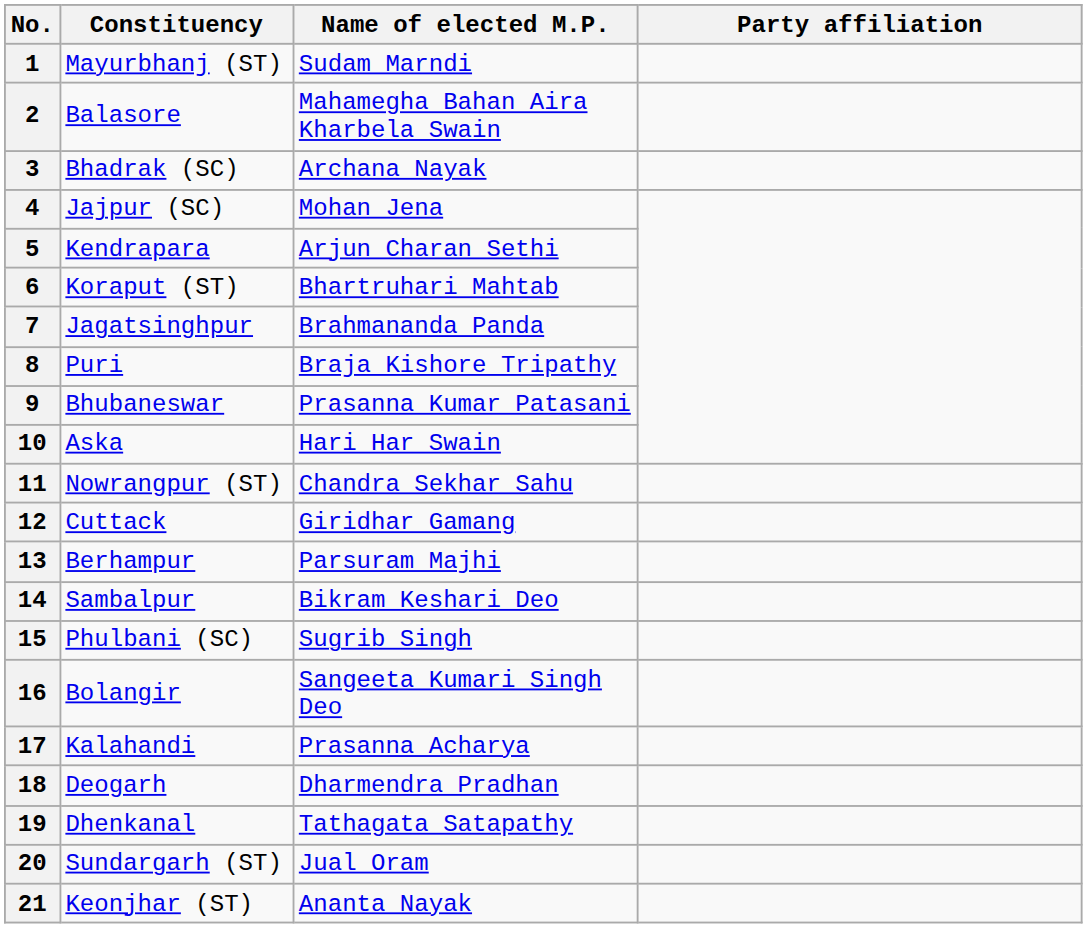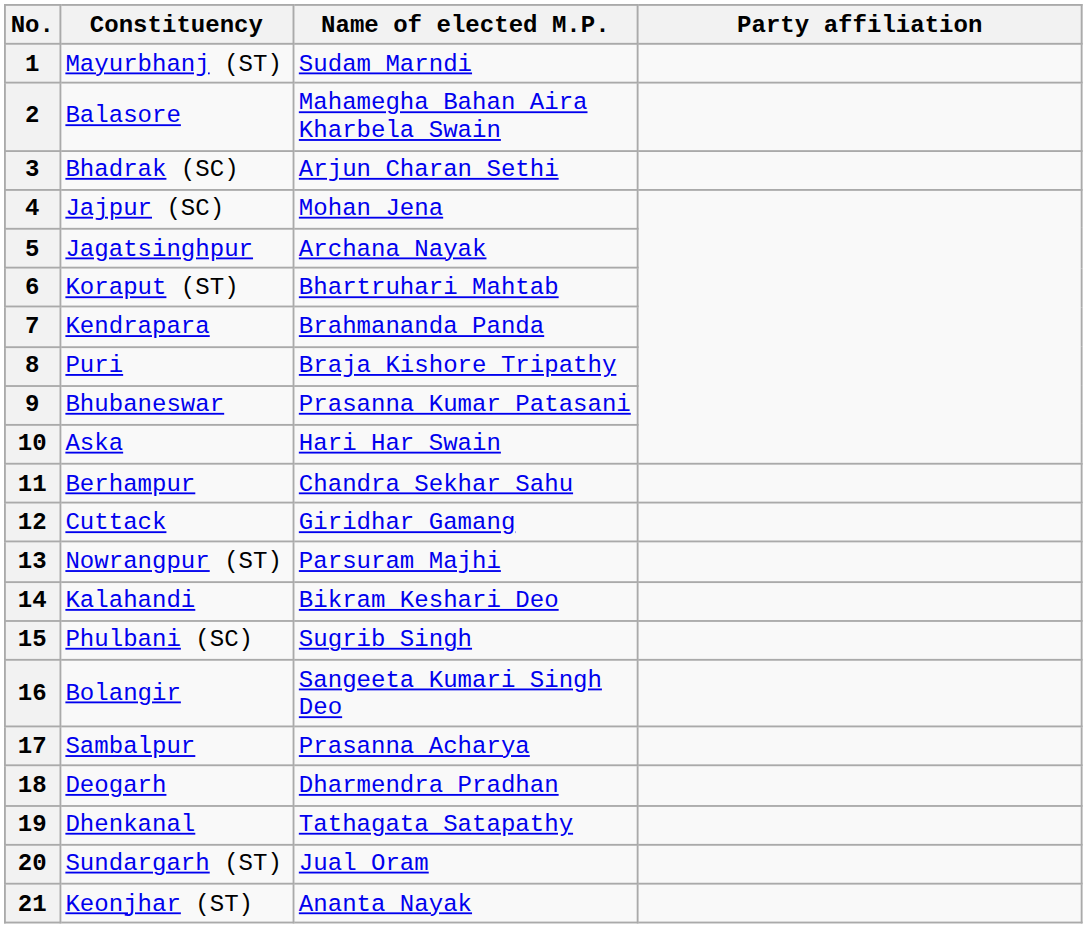 <table class="wikitable">
 <tr style="background:#ccc; text-align:center;">
 <th>No.</th>
 <th style="width:120px">Constituency</th>
 <th style="width:180px">Name of elected M.P.</th>
 <th colspan="2" style="width:18em">Party affiliation</th>
 </tr>
 <tr>
 <th>1</th>
 <td><a href='#'>Mayurbhanj</a> (ST)</td>
 <td><a href='#'>Sudam Marndi</a></td>
 <td></td>
 </tr>
 <tr>
 <th>2</th>
 <td><a href='#'>Balasore</a></td>
 <td><a href='#'>Mahamegha Bahan Aira Kharbela Swain</a></td>
 <td></td>
 </tr>
 <tr>
 <th>3</th>
 <td><a href='#'>Bhadrak</a> (SC)</td>
-<td><a href='#'>Archana Nayak</a></td>
+<td><a href='#'>Arjun Charan Sethi</a></td>
 <td></td>
 </tr>
 <tr>
 <th>4</th>
 <td><a href='#'>Jajpur</a> (SC)</td>
 <td><a href='#'>Mohan Jena</a></td>
 </tr>
 <tr>
 <th>5</th>
-<td><a href='#'>Kendrapara</a></td>
-<td><a href='#'>Arjun Charan Sethi</a></td>
+<td><a href='#'>Jagatsinghpur</a></td>
+<td><a href='#'>Archana Nayak</a></td>
 </tr>
 <tr>
 <th>6</th>
 <td><a href='#'>Koraput</a> (ST)</td>
 <td><a href='#'>Bhartruhari Mahtab</a></td>
 </tr>
 <tr>
 <th>7</th>
-<td><a href='#'>Jagatsinghpur</a></td>
+<td><a href='#'>Kendrapara</a></td>
 <td><a href='#'>Brahmananda Panda</a></td>
 </tr>
 <tr>
 <th>8</th>
 <td><a href='#'>Puri</a></td>
 <td><a href='#'>Braja Kishore Tripathy</a></td>
 </tr>
 <tr>
 <th>9</th>
 <td><a href='#'>Bhubaneswar</a></td>
 <td><a href='#'>Prasanna Kumar Patasani</a></td>
 </tr>
 <tr>
 <th>10</th>
 <td><a href='#'>Aska</a></td>
 <td><a href='#'>Hari Har Swain</a></td>
 </tr>
 <tr>
 <th>11</th>
-<td><a href='#'>Nowrangpur</a> (ST)</td>
+<td><a href='#'>Berhampur</a></td>
 <td><a href='#'>Chandra Sekhar Sahu</a></td>
 <td></td>
 </tr>
 <tr>
 <th>12</th>
 <td><a href='#'>Cuttack</a></td>
 <td><a href='#'>Giridhar Gamang</a></td>
 </tr>
 <tr>
 <th>13</th>
-<td><a href='#'>Berhampur</a></td>
+<td><a href='#'>Nowrangpur</a> (ST)</td>
 <td><a href='#'>Parsuram Majhi</a></td>
 <td></td>
 </tr>
 <tr>
 <th>14</th>
-<td><a href='#'>Sambalpur</a></td>
+<td><a href='#'>Kalahandi</a></td>
 <td><a href='#'>Bikram Keshari Deo</a></td>
 </tr>
 <tr>
 <th>15</th>
 <td><a href='#'>Phulbani</a> (SC)</td>
 <td><a href='#'>Sugrib Singh</a></td>
 <td></td>
 </tr>
 <tr>
 <th>16</th>
 <td><a href='#'>Bolangir</a></td>
 <td><a href='#'>Sangeeta Kumari Singh Deo</a></td>
 <td></td>
 </tr>
 <tr>
 <th>17</th>
-<td><a href='#'>Kalahandi</a></td>
+<td><a href='#'>Sambalpur</a></td>
 <td><a href='#'>Prasanna Acharya</a></td>
 <td></td>
 </tr>
 <tr>
 <th>18</th>
 <td><a href='#'>Deogarh</a></td>
 <td><a href='#'>Dharmendra Pradhan</a></td>
 <td></td>
 </tr>
 <tr>
 <th>19</th>
 <td><a href='#'>Dhenkanal</a></td>
 <td><a href='#'>Tathagata Satapathy</a></td>
 <td></td>
 </tr>
 <tr>
 <th>20</th>
 <td><a href='#'>Sundargarh</a> (ST)</td>
 <td><a href='#'>Jual Oram</a></td>
 <td></td>
 </tr>
 <tr>
 <th>21</th>
 <td><a href='#'>Keonjhar</a> (ST)</td>
 <td><a href='#'>Ananta Nayak</a></td>
 </tr>
 </table>
